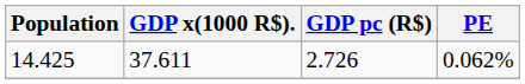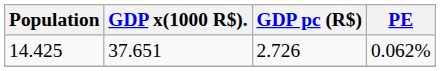 <table class="wikitable" border="1">
 <tr>
 <th>Population</th>
 <th><a href='#'>GDP</a> x(1000 R$).</th>
 <th><a href='#'>GDP pc</a> (R$)</th>
 <th><a href='#'>PE</a></th>
 </tr>
 <tr>
 <td>14.425</td>
-<td>37.611</td>
+<td>37.651</td>
 <td>2.726</td>
 <td>0.062%</td>
 </tr>
 <tr>
 </tr>
 </table>
